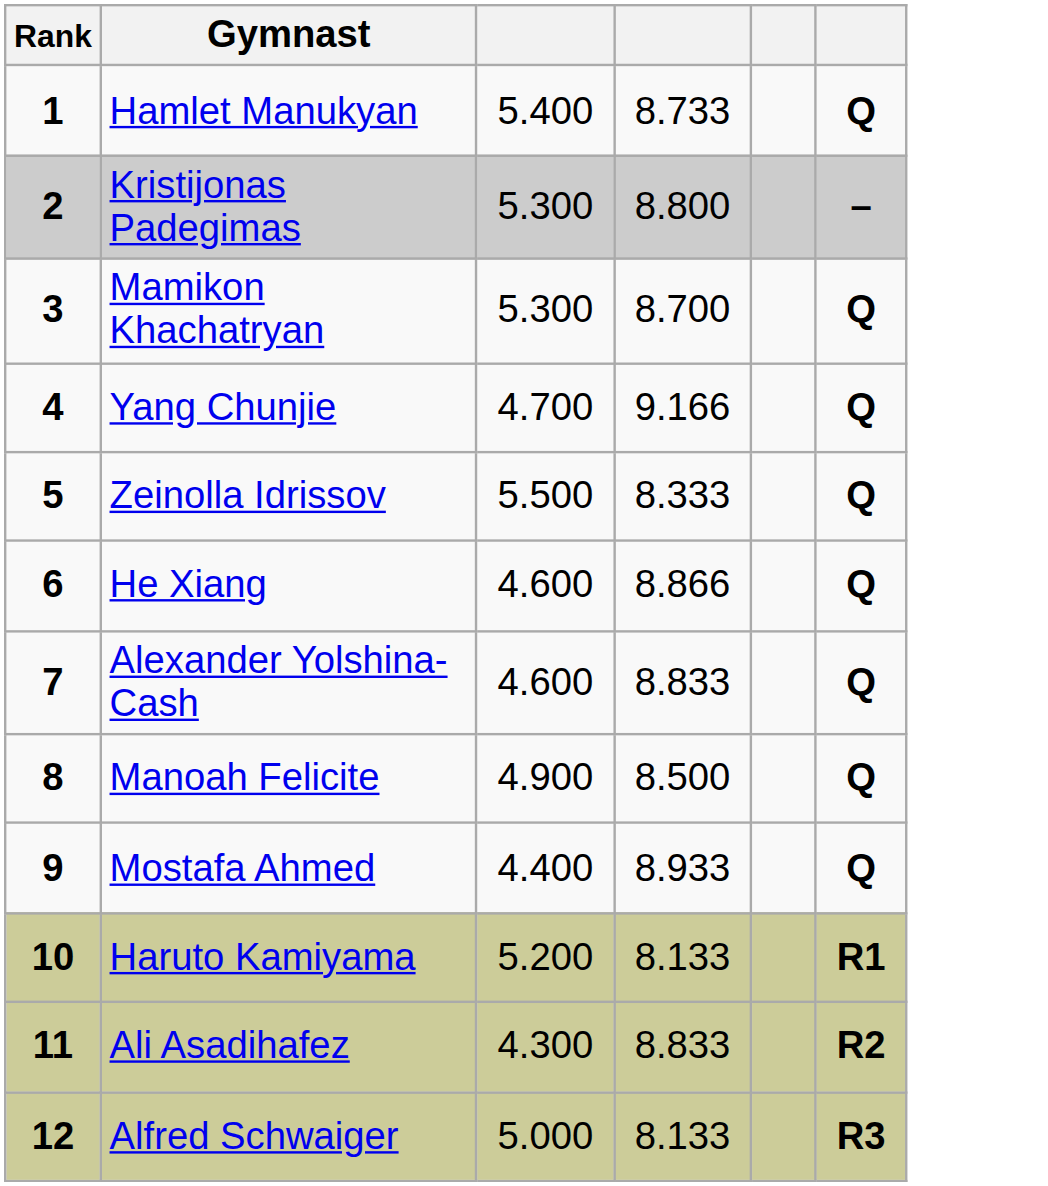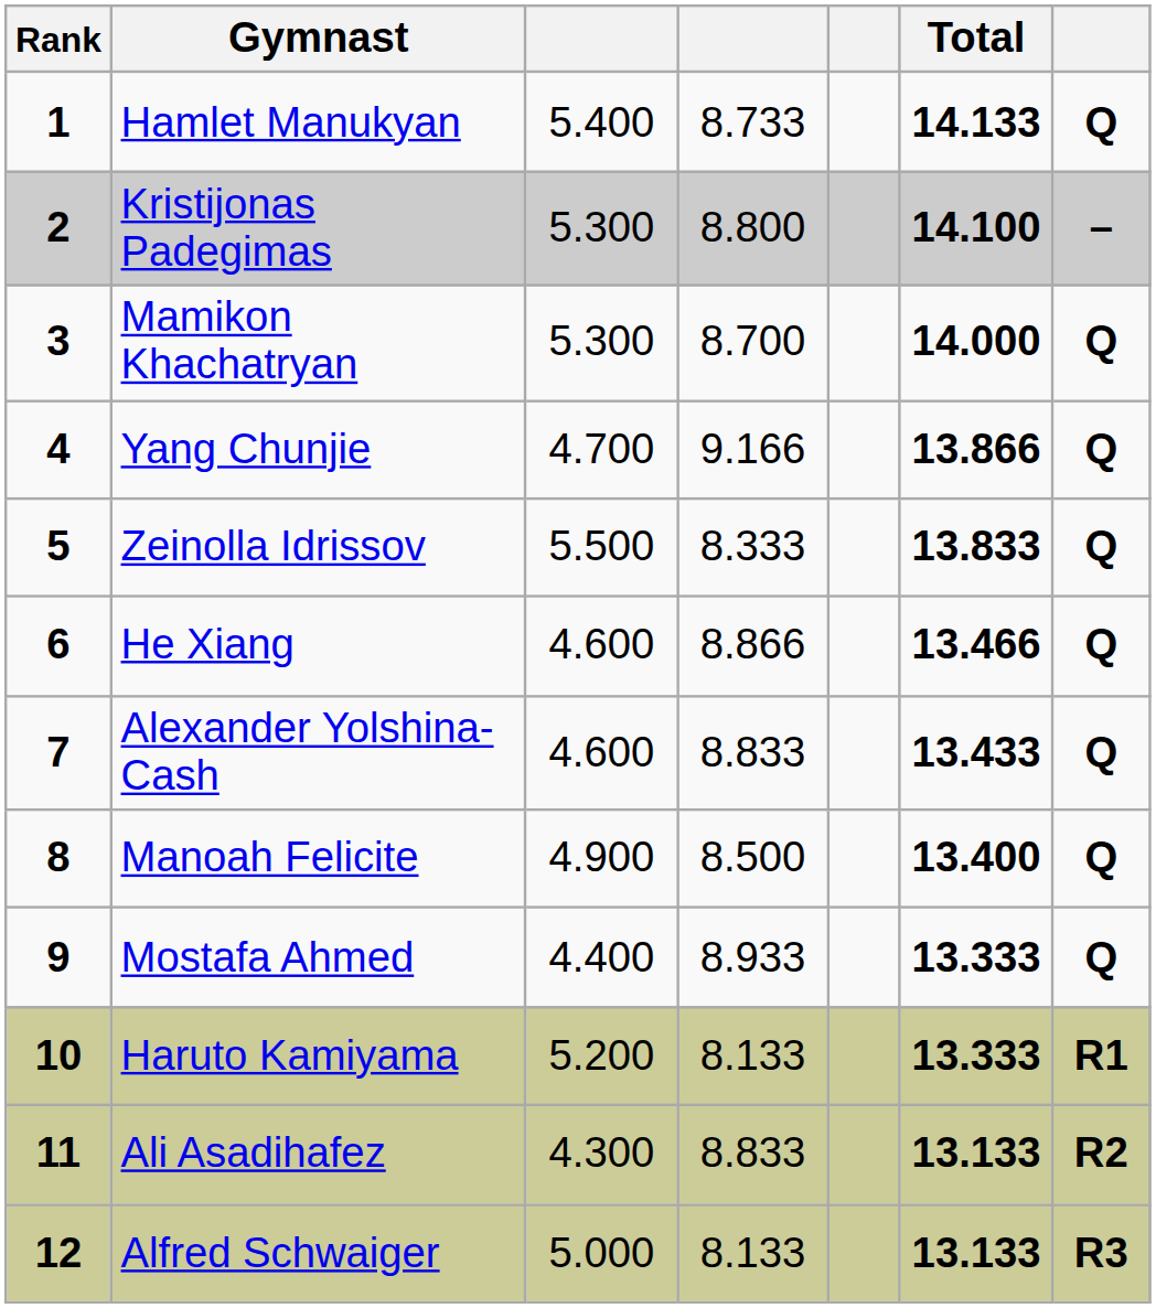 <table style="text-align:center;" class="wikitable sortable">
 <tr>
 <th scope="col" style="width:15px;"><small>Rank</small></th>
 <th scope="col" style="width:150px;">Gymnast</th>
 <th scope="col" style="width:50px;"><small></small></th>
 <th scope="col" style="width:50px;"><small></small></th>
 <th scope="col" style="width:20px;"><small></small></th>
+<th scope="col" style="width:50px;">Total</th>
 <th scope="col" style="width:30px;"><small></small></th>
 </tr>
 <tr>
 <td scope="row" style="text-align:center"><strong>1</strong></td>
 <td style="height:30px; text-align:left;"> <a href='#'>Hamlet Manukyan</a></td>
 <td>5.400</td>
 <td>8.733</td>
 <td></td>
+<td><strong>14.133</strong></td>
 <td><strong>Q</strong></td>
 </tr>
 <tr style="background:#cccccc;">
 <td scope="row" style="text-align:center"><strong>2</strong></td>
 <td style="height:30px; text-align:left;"> <a href='#'>Kristijonas Padegimas</a></td>
 <td>5.300</td>
 <td>8.800</td>
 <td></td>
+<td><strong>14.100</strong></td>
 <td><strong>–</strong></td>
 </tr>
 <tr>
 <td scope="row" style="text-align:center"><strong>3</strong></td>
 <td style="height:30px; text-align:left;"> <a href='#'>Mamikon Khachatryan</a></td>
 <td>5.300</td>
 <td>8.700</td>
 <td></td>
+<td><strong>14.000</strong></td>
 <td><strong>Q</strong></td>
 </tr>
 <tr>
 <td scope="row" style="text-align:center"><strong>4</strong></td>
 <td style="height:30px; text-align:left;"> <a href='#'>Yang Chunjie</a></td>
 <td>4.700</td>
 <td>9.166</td>
 <td></td>
+<td><strong>13.866</strong></td>
 <td><strong>Q</strong></td>
 </tr>
 <tr>
 <td scope="row" style="text-align:center"><strong>5</strong></td>
 <td style="height:30px; text-align:left;"> <a href='#'>Zeinolla Idrissov</a></td>
 <td>5.500</td>
 <td>8.333</td>
 <td></td>
+<td><strong>13.833</strong></td>
 <td><strong>Q</strong></td>
 </tr>
 <tr>
 <td scope="row" style="text-align:center"><strong>6</strong></td>
 <td style="height:30px; text-align:left;"> <a href='#'>He Xiang</a></td>
 <td>4.600</td>
 <td>8.866</td>
 <td></td>
+<td><strong>13.466</strong></td>
 <td><strong>Q</strong></td>
 </tr>
 <tr>
 <td scope="row" style="text-align:center"><strong>7</strong></td>
 <td style="height:30px; text-align:left;"> <a href='#'>Alexander Yolshina-Cash</a></td>
 <td>4.600</td>
 <td>8.833</td>
 <td></td>
+<td><strong>13.433</strong></td>
 <td><strong>Q</strong></td>
 </tr>
 <tr>
 <td scope="row" style="text-align:center"><strong>8</strong></td>
 <td style="height:30px; text-align:left;"> <a href='#'>Manoah Felicite</a></td>
 <td>4.900</td>
 <td>8.500</td>
 <td></td>
+<td><strong>13.400</strong></td>
 <td><strong>Q</strong></td>
 </tr>
 <tr>
 <td scope="row" style="text-align:center"><strong>9</strong></td>
 <td style="height:30px; text-align:left;"> <a href='#'>Mostafa Ahmed</a></td>
 <td>4.400</td>
 <td>8.933</td>
 <td></td>
+<td><strong>13.333</strong></td>
 <td><strong>Q</strong></td>
 </tr>
 <tr style="background:#cccc99;">
 <td scope="row" style="text-align:center"><strong>10</strong></td>
 <td style="height:30px; text-align:left;"> <a href='#'>Haruto Kamiyama</a></td>
 <td>5.200</td>
 <td>8.133</td>
 <td></td>
+<td><strong>13.333</strong></td>
 <td><strong>R1</strong></td>
 </tr>
 <tr style="background:#cccc99;">
 <td scope="row" style="text-align:center"><strong>11</strong></td>
 <td style="height:30px; text-align:left;"> <a href='#'>Ali Asadihafez</a></td>
 <td>4.300</td>
 <td>8.833</td>
 <td></td>
+<td><strong>13.133</strong></td>
 <td><strong>R2</strong></td>
 </tr>
 <tr style="background:#cccc99;">
 <td scope="row" style="text-align:center"><strong>12</strong></td>
 <td style="height:30px; text-align:left;"> <a href='#'>Alfred Schwaiger</a></td>
 <td>5.000</td>
 <td>8.133</td>
 <td></td>
+<td><strong>13.133</strong></td>
 <td><strong>R3</strong></td>
 </tr>
 </table>
